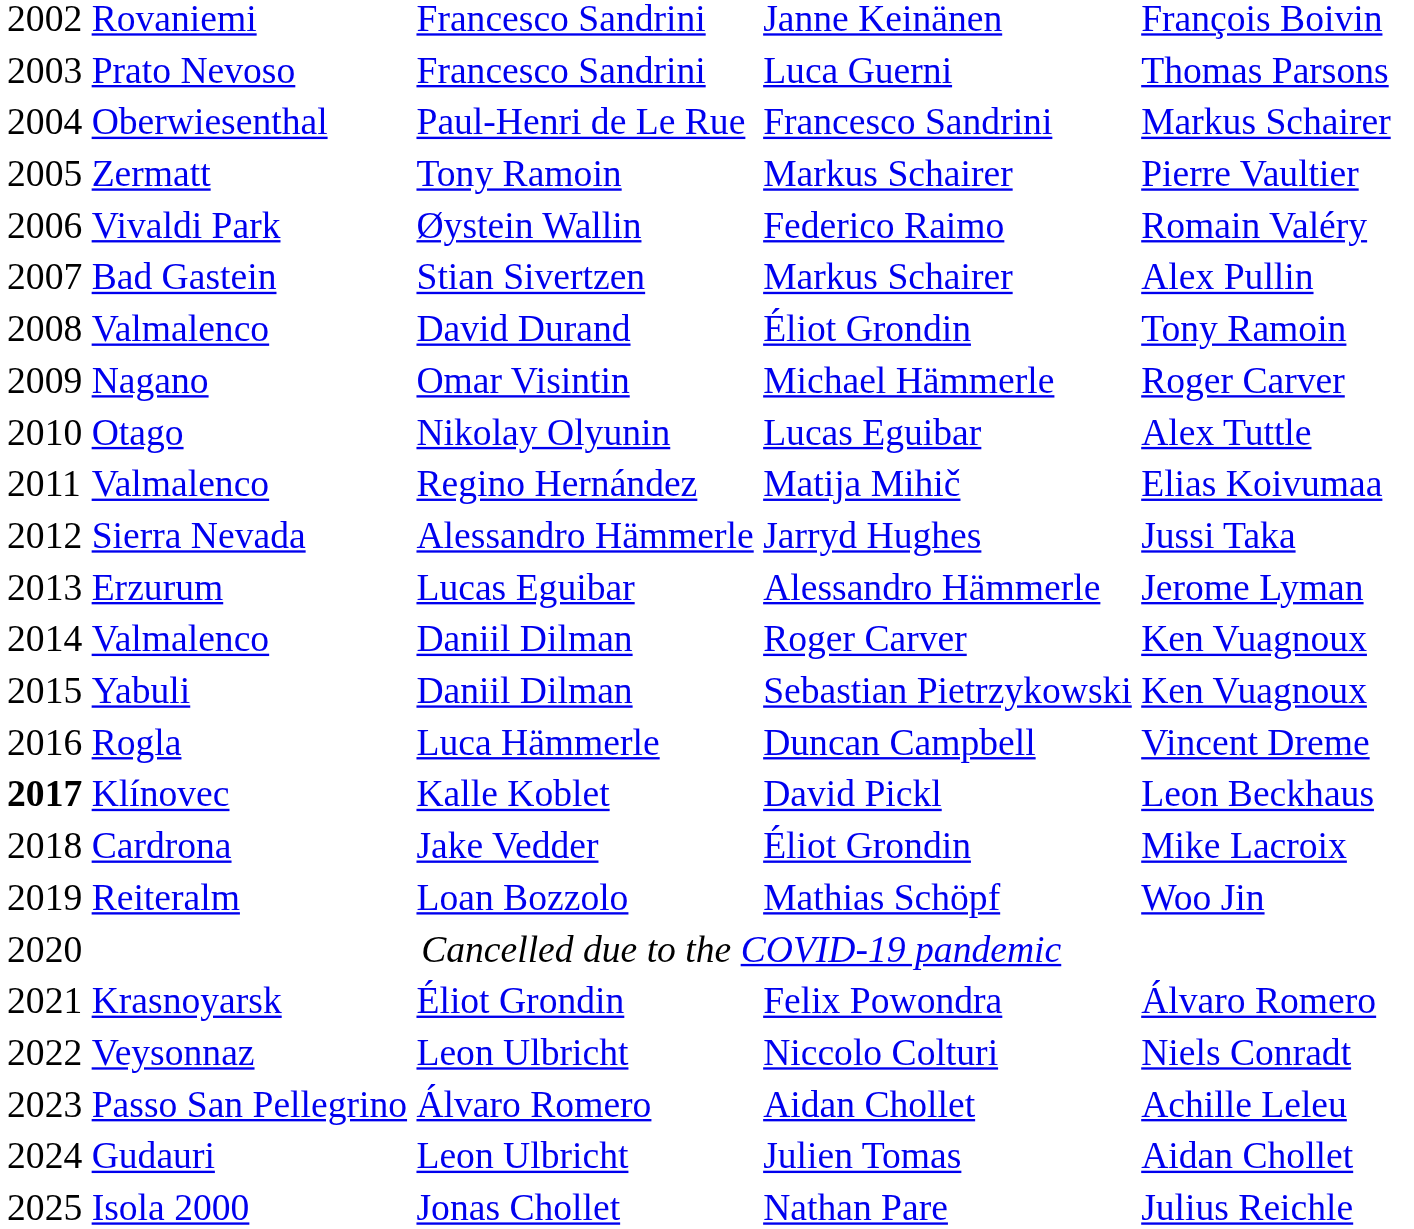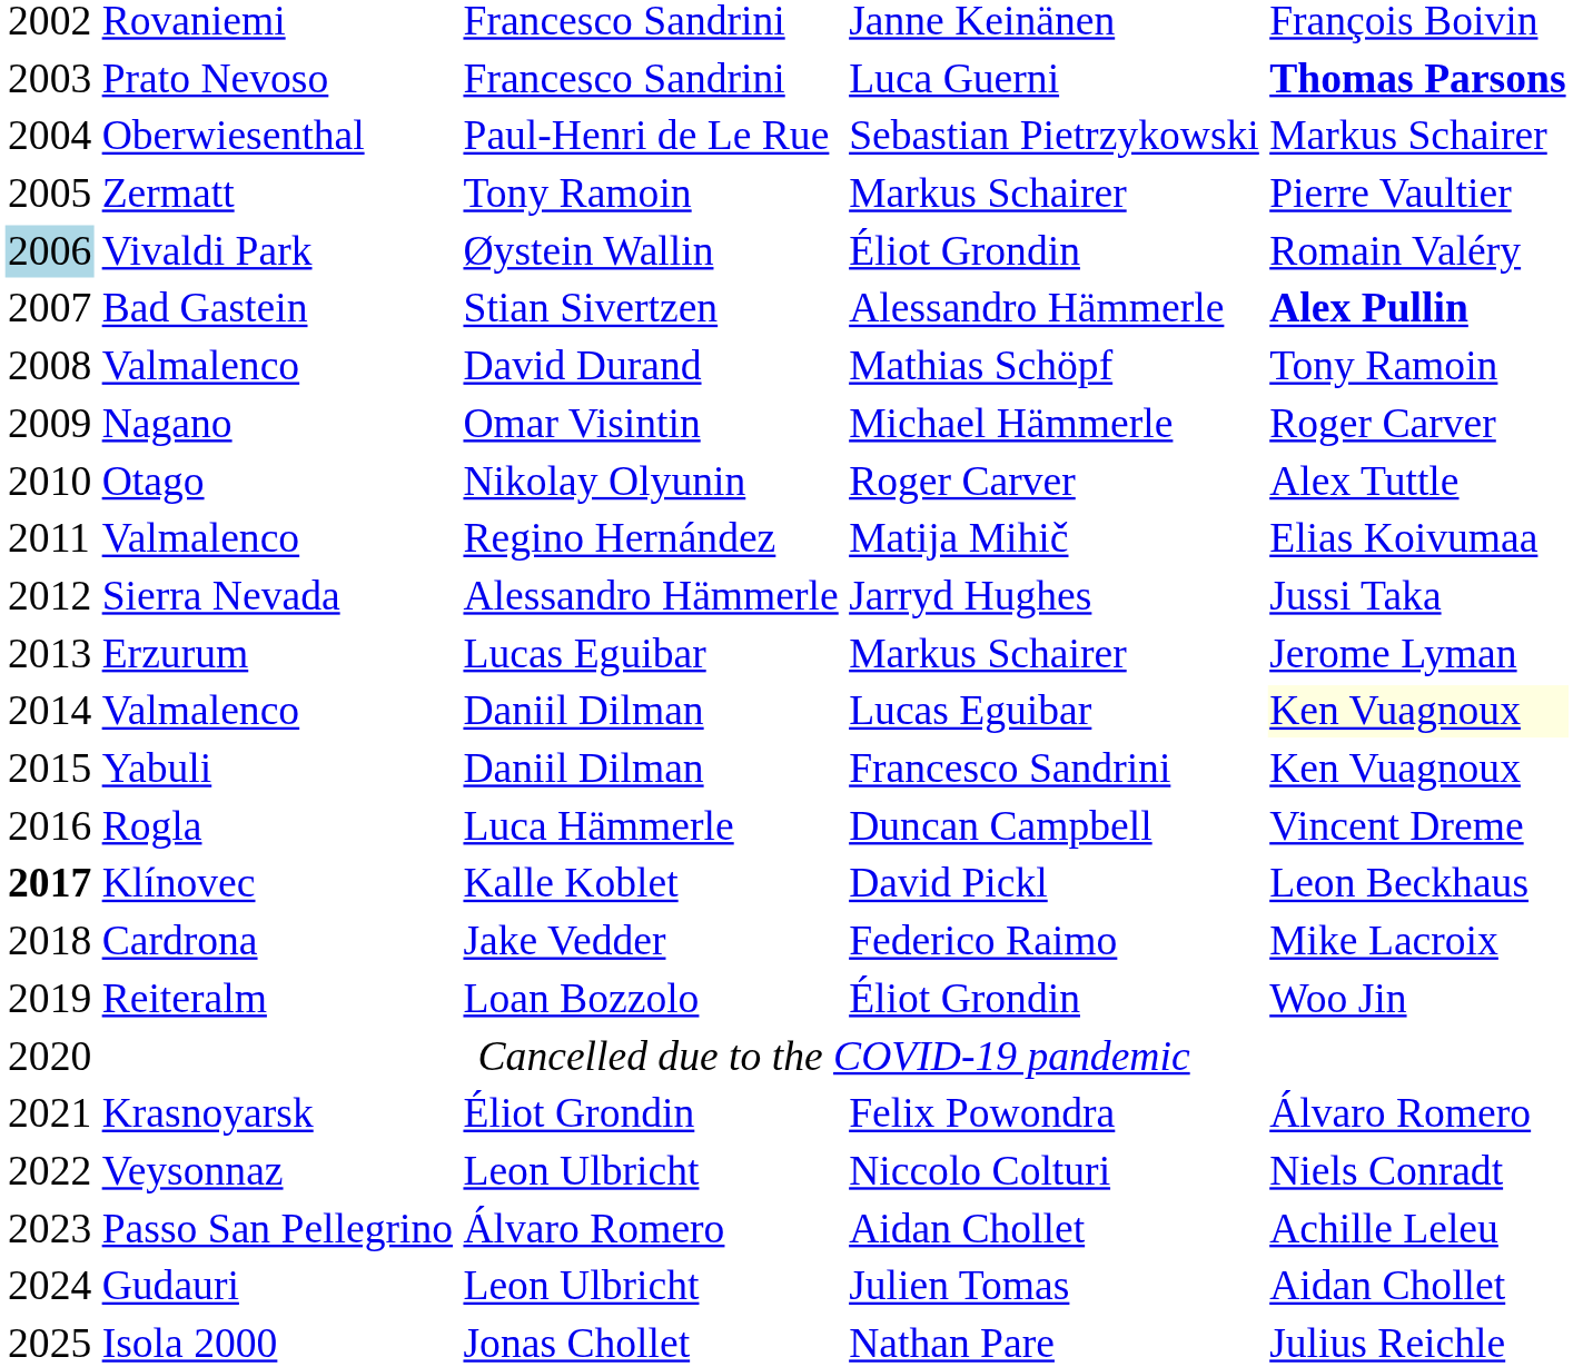 <table>
 <tr>
 <td>2002</td>
 <td> <a href='#'>Rovaniemi</a></td>
 <td> <a href='#'>Francesco Sandrini</a></td>
 <td> <a href='#'>Janne Keinänen</a></td>
 <td> <a href='#'>François Boivin</a></td>
 </tr>
 <tr>
 <td>2003</td>
 <td> <a href='#'>Prato Nevoso</a></td>
 <td> <a href='#'>Francesco Sandrini</a></td>
 <td> <a href='#'>Luca Guerni</a></td>
-<td> <a href='#'>Thomas Parsons</a></td>
+<td><strong> <a href='#'>Thomas Parsons</a></strong></td>
 </tr>
 <tr>
 <td>2004</td>
 <td> <a href='#'>Oberwiesenthal</a></td>
 <td> <a href='#'>Paul-Henri de Le Rue</a></td>
-<td> <a href='#'>Francesco Sandrini</a></td>
+<td> <a href='#'>Sebastian Pietrzykowski</a></td>
 <td> <a href='#'>Markus Schairer</a></td>
 </tr>
 <tr>
 <td>2005</td>
 <td> <a href='#'>Zermatt</a></td>
 <td> <a href='#'>Tony Ramoin</a></td>
 <td> <a href='#'>Markus Schairer</a></td>
 <td> <a href='#'>Pierre Vaultier</a></td>
 </tr>
 <tr>
-<td>2006</td>
+<td style="background: lightblue;">2006</td>
 <td> <a href='#'>Vivaldi Park</a></td>
 <td> <a href='#'>Øystein Wallin</a></td>
-<td> <a href='#'>Federico Raimo</a></td>
+<td> <a href='#'>Éliot Grondin</a></td>
 <td> <a href='#'>Romain Valéry</a></td>
 </tr>
 <tr>
 <td>2007</td>
 <td> <a href='#'>Bad Gastein</a></td>
 <td> <a href='#'>Stian Sivertzen</a></td>
-<td> <a href='#'>Markus Schairer</a></td>
-<td> <a href='#'>Alex Pullin</a></td>
+<td> <a href='#'>Alessandro Hämmerle</a></td>
+<td><strong> <a href='#'>Alex Pullin</a></strong></td>
 </tr>
 <tr>
 <td>2008</td>
 <td> <a href='#'>Valmalenco</a></td>
 <td> <a href='#'>David Durand</a></td>
-<td> <a href='#'>Éliot Grondin</a></td>
+<td> <a href='#'>Mathias Schöpf</a></td>
 <td> <a href='#'>Tony Ramoin</a></td>
 </tr>
 <tr>
 <td>2009</td>
 <td> <a href='#'>Nagano</a></td>
 <td> <a href='#'>Omar Visintin</a></td>
 <td> <a href='#'>Michael Hämmerle</a></td>
 <td> <a href='#'>Roger Carver</a></td>
 </tr>
 <tr>
 <td>2010</td>
 <td> <a href='#'>Otago</a></td>
 <td> <a href='#'>Nikolay Olyunin</a></td>
-<td> <a href='#'>Lucas Eguibar</a></td>
+<td> <a href='#'>Roger Carver</a></td>
 <td> <a href='#'>Alex Tuttle</a></td>
 </tr>
 <tr>
 <td>2011</td>
 <td> <a href='#'>Valmalenco</a></td>
 <td> <a href='#'>Regino Hernández</a></td>
 <td> <a href='#'>Matija Mihič</a></td>
 <td> <a href='#'>Elias Koivumaa</a></td>
 </tr>
 <tr>
 <td>2012</td>
 <td> <a href='#'>Sierra Nevada</a></td>
 <td> <a href='#'>Alessandro Hämmerle</a></td>
 <td> <a href='#'>Jarryd Hughes</a></td>
 <td> <a href='#'>Jussi Taka</a></td>
 </tr>
 <tr>
 <td>2013</td>
 <td> <a href='#'>Erzurum</a></td>
 <td> <a href='#'>Lucas Eguibar</a></td>
-<td> <a href='#'>Alessandro Hämmerle</a></td>
+<td> <a href='#'>Markus Schairer</a></td>
 <td> <a href='#'>Jerome Lyman</a></td>
 </tr>
 <tr>
 <td>2014</td>
 <td> <a href='#'>Valmalenco</a></td>
 <td> <a href='#'>Daniil Dilman</a></td>
-<td> <a href='#'>Roger Carver</a></td>
-<td> <a href='#'>Ken Vuagnoux</a></td>
+<td> <a href='#'>Lucas Eguibar</a></td>
+<td style="background: lightyellow;"> <a href='#'>Ken Vuagnoux</a></td>
 </tr>
 <tr>
 <td>2015</td>
 <td> <a href='#'>Yabuli</a></td>
 <td> <a href='#'>Daniil Dilman</a></td>
-<td> <a href='#'>Sebastian Pietrzykowski</a></td>
+<td> <a href='#'>Francesco Sandrini</a></td>
 <td> <a href='#'>Ken Vuagnoux</a></td>
 </tr>
 <tr>
 <td>2016</td>
 <td> <a href='#'>Rogla</a></td>
 <td> <a href='#'>Luca Hämmerle</a></td>
 <td> <a href='#'>Duncan Campbell</a></td>
 <td> <a href='#'>Vincent Dreme</a></td>
 </tr>
 <tr>
 <td><strong>2017</strong></td>
 <td> <a href='#'>Klínovec</a></td>
 <td> <a href='#'>Kalle Koblet</a></td>
 <td> <a href='#'>David Pickl</a></td>
 <td> <a href='#'>Leon Beckhaus</a></td>
 </tr>
 <tr>
 <td>2018</td>
 <td> <a href='#'>Cardrona</a></td>
 <td> <a href='#'>Jake Vedder</a></td>
-<td> <a href='#'>Éliot Grondin</a></td>
+<td> <a href='#'>Federico Raimo</a></td>
 <td> <a href='#'>Mike Lacroix</a></td>
 </tr>
 <tr>
 <td>2019</td>
 <td> <a href='#'>Reiteralm</a></td>
 <td> <a href='#'>Loan Bozzolo</a></td>
-<td> <a href='#'>Mathias Schöpf</a></td>
+<td> <a href='#'>Éliot Grondin</a></td>
 <td> <a href='#'>Woo Jin</a></td>
 </tr>
 <tr>
 <td>2020</td>
 <td colspan=4 align=center><em>Cancelled due to the <a href='#'>COVID-19 pandemic</a></em></td>
 </tr>
 <tr>
 <td>2021</td>
 <td> <a href='#'>Krasnoyarsk</a></td>
 <td> <a href='#'>Éliot Grondin</a></td>
 <td> <a href='#'>Felix Powondra</a></td>
 <td> <a href='#'>Álvaro Romero</a></td>
 </tr>
 <tr>
 <td>2022</td>
 <td> <a href='#'>Veysonnaz</a></td>
 <td> <a href='#'>Leon Ulbricht</a></td>
 <td> <a href='#'>Niccolo Colturi</a></td>
 <td> <a href='#'>Niels Conradt</a></td>
 </tr>
 <tr>
 <td>2023</td>
 <td> <a href='#'>Passo San Pellegrino</a></td>
 <td> <a href='#'>Álvaro Romero</a></td>
 <td> <a href='#'>Aidan Chollet</a></td>
 <td> <a href='#'>Achille Leleu</a></td>
 </tr>
 <tr>
 <td>2024</td>
 <td> <a href='#'>Gudauri</a></td>
 <td> <a href='#'>Leon Ulbricht</a></td>
 <td> <a href='#'>Julien Tomas</a></td>
 <td> <a href='#'>Aidan Chollet</a></td>
 </tr>
 <tr>
 <td>2025</td>
 <td> <a href='#'>Isola 2000</a></td>
 <td> <a href='#'>Jonas Chollet</a></td>
 <td> <a href='#'>Nathan Pare</a></td>
 <td> <a href='#'>Julius Reichle</a></td>
 </tr>
 </table>
